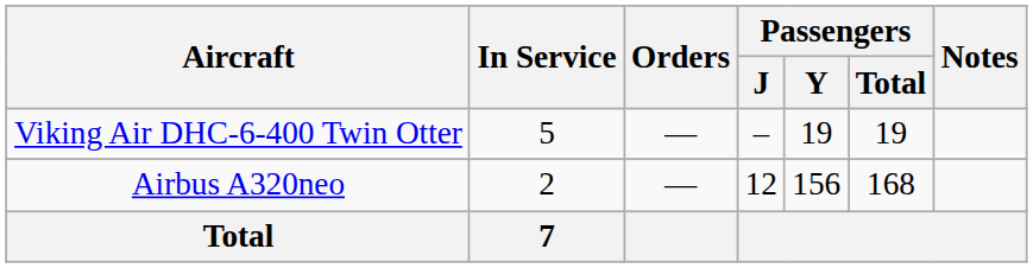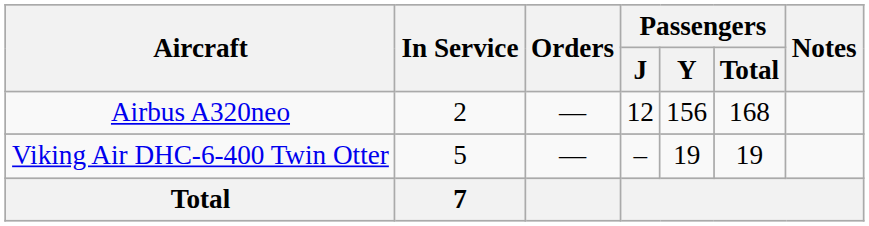 <table class="wikitable" style="margin:1em auto; border-collapse:collapse;text-align: center;">
 <tr>
 <th rowspan="2">Aircraft</th>
 <th rowspan="2">In Service</th>
 <th rowspan="2">Orders</th>
 <th colspan="3">Passengers</th>
 <th rowspan="2">Notes</th>
 </tr>
 <tr>
 <th><abbr>J</abbr></th>
 <th><abbr>Y</abbr></th>
 <th>Total</th>
 </tr>
 <tr>
+<td><a href='#'>Airbus A320neo</a></td>
+<td>2</td>
+<td>—</td>
+<td>12</td>
+<td>156</td>
+<td>168</td>
+<td></td>
+</tr>
+<tr>
 <td><a href='#'>Viking Air DHC-6-400 Twin Otter</a></td>
 <td>5</td>
 <td>—</td>
 <td>–</td>
 <td>19</td>
 <td>19</td>
 <td></td>
 </tr>
 <tr>
-<td><a href='#'>Airbus A320neo</a></td>
-<td>2</td>
-<td>—</td>
-<td>12</td>
-<td>156</td>
-<td>168</td>
-<td></td>
-</tr>
-<tr>
 <th>Total</th>
 <th>7</th>
 <th></th>
 <th colspan="4"></th>
 </tr>
 </table>
